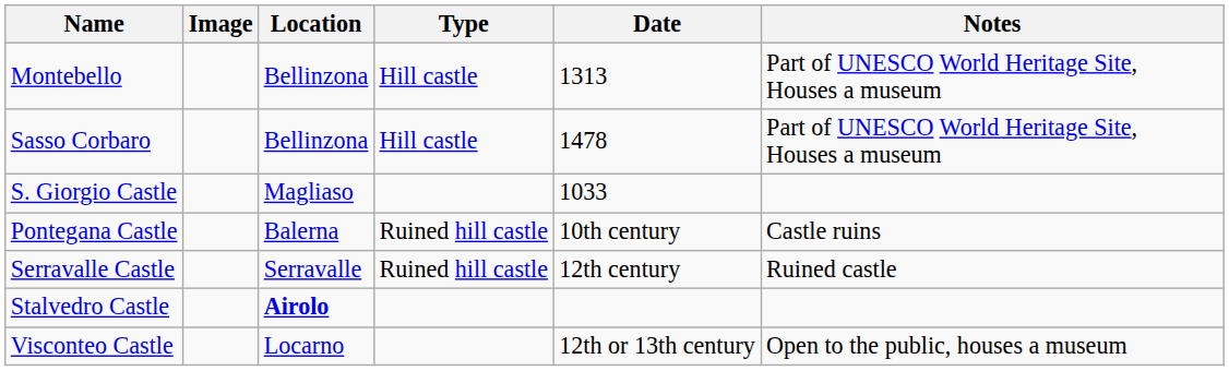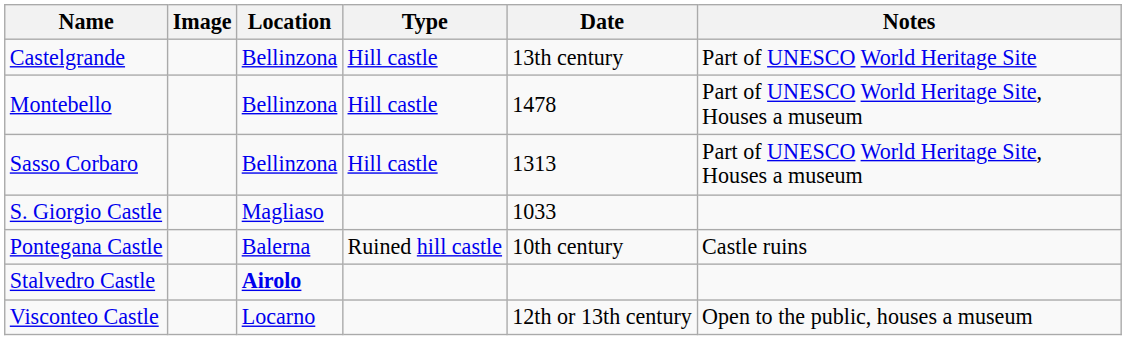 <table class="wikitable sortable" style="text-align:left; margin-left: auto; margin-right: auto; border: none; width:500">
 <tr>
 <th>Name</th>
 <th class="unsortable">Image</th>
 <th>Location</th>
 <th>Type</th>
 <th>Date</th>
 <th class="unsortable" style="width: 300px;">Notes</th>
 </tr>
 <tr>
+<td><a href='#'>Castelgrande</a></td>
+<td></td>
+<td><a href='#'>Bellinzona</a><br></td>
+<td><a href='#'>Hill castle</a></td>
+<td data-sort-value=1250>13th century</td>
+<td>Part of <a href='#'>UNESCO</a> <a href='#'>World Heritage Site</a></td>
+</tr>
+<tr>
 <td><a href='#'>Montebello</a></td>
 <td></td>
 <td><a href='#'>Bellinzona</a><br></td>
 <td><a href='#'>Hill castle</a></td>
-<td>1313</td>
+<td>1478</td>
 <td>Part of <a href='#'>UNESCO</a> <a href='#'>World Heritage Site</a>,<br> Houses a museum</td>
 </tr>
 <tr>
 <td><a href='#'>Sasso Corbaro</a></td>
 <td></td>
 <td><a href='#'>Bellinzona</a><br></td>
 <td><a href='#'>Hill castle</a></td>
-<td>1478</td>
+<td>1313</td>
 <td>Part of <a href='#'>UNESCO</a> <a href='#'>World Heritage Site</a>,<br> Houses a museum</td>
 </tr>
 <tr>
 <td><a href='#'>S. Giorgio Castle</a></td>
 <td></td>
 <td><a href='#'>Magliaso</a><br></td>
 <td></td>
 <td>1033</td>
 <td></td>
 </tr>
 <tr>
 <td><a href='#'>Pontegana Castle</a></td>
 <td></td>
 <td><a href='#'>Balerna</a><br></td>
 <td>Ruined <a href='#'>hill castle</a></td>
 <td data-sort-value=950>10th century</td>
 <td>Castle ruins</td>
-</tr>
-<tr>
-<td><a href='#'>Serravalle Castle</a></td>
-<td></td>
-<td><a href='#'>Serravalle</a><br></td>
-<td>Ruined <a href='#'>hill castle</a></td>
-<td data-sort-value=1150>12th century</td>
-<td>Ruined castle</td>
 </tr>
 <tr>
 <td><a href='#'>Stalvedro Castle</a></td>
 <td></td>
 <td><strong><a href='#'>Airolo</a></strong></td>
 <td></td>
 <td></td>
 <td></td>
 </tr>
 <tr>
 <td><a href='#'>Visconteo Castle</a></td>
 <td></td>
 <td><a href='#'>Locarno</a><br></td>
 <td></td>
 <td data-sort-value=1150>12th or 13th century</td>
 <td>Open to the public, houses a museum</td>
 </tr>
 <tr>
 </tr>
 </table>
